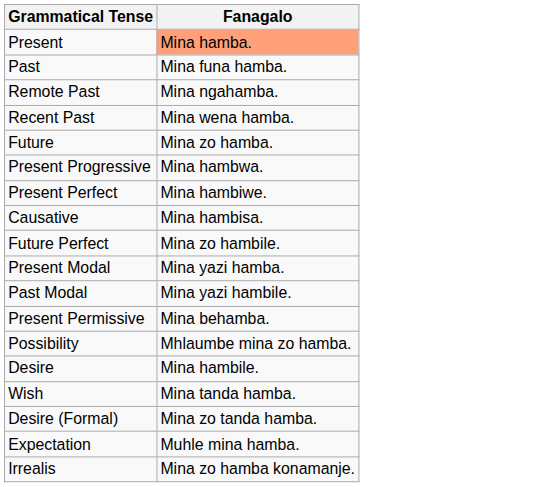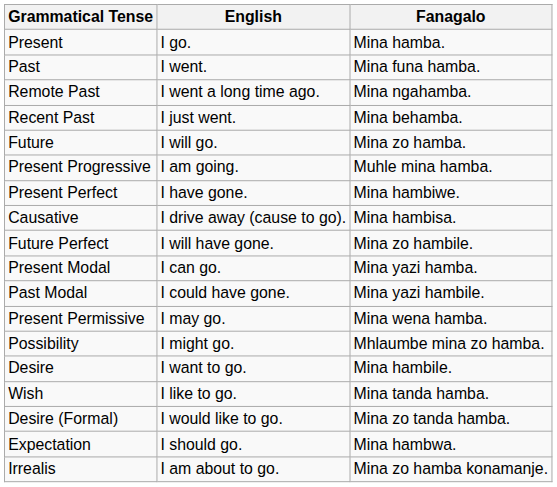 <table class="wikitable">
 <tr>
 <th><strong>Grammatical Tense</strong></th>
+<th><strong>English</strong></th>
 <th><strong>Fanagalo</strong></th>
 </tr>
 <tr>
 <td>Present</td>
-<td style="background: lightsalmon;">Mina hamba.</td>
+<td>I go.</td>
+<td>Mina hamba.</td>
 </tr>
 <tr>
 <td>Past</td>
+<td>I went.</td>
 <td>Mina funa hamba.</td>
 </tr>
 <tr>
 <td>Remote Past</td>
+<td>I went a long time ago.</td>
 <td>Mina ngahamba.</td>
 </tr>
 <tr>
 <td>Recent Past</td>
-<td>Mina wena hamba.</td>
+<td>I just went.</td>
+<td>Mina behamba.</td>
 </tr>
 <tr>
 <td>Future</td>
+<td>I will go.</td>
 <td>Mina zo hamba.</td>
 </tr>
 <tr>
 <td>Present Progressive</td>
-<td>Mina hambwa.</td>
+<td>I am going.</td>
+<td>Muhle mina hamba.</td>
 </tr>
 <tr>
 <td>Present Perfect</td>
+<td>I have gone.</td>
 <td>Mina hambiwe.</td>
 </tr>
 <tr>
 <td>Causative</td>
+<td>I drive away (cause to go).</td>
 <td>Mina hambisa.</td>
 </tr>
 <tr>
 <td>Future Perfect</td>
+<td>I will have gone.</td>
 <td>Mina zo hambile.</td>
 </tr>
 <tr>
 <td>Present Modal</td>
+<td>I can go.</td>
 <td>Mina yazi hamba.</td>
 </tr>
 <tr>
 <td>Past Modal</td>
+<td>I could have gone.</td>
 <td>Mina yazi hambile.</td>
 </tr>
 <tr>
 <td>Present Permissive</td>
-<td>Mina behamba.</td>
+<td>I may go.</td>
+<td>Mina wena hamba.</td>
 </tr>
 <tr>
 <td>Possibility</td>
+<td>I might go.</td>
 <td>Mhlaumbe mina zo hamba.</td>
 </tr>
 <tr>
 <td>Desire</td>
+<td>I want to go.</td>
 <td>Mina hambile.</td>
 </tr>
 <tr>
 <td>Wish</td>
+<td>I like to go.</td>
 <td>Mina tanda hamba.</td>
 </tr>
 <tr>
 <td>Desire (Formal)</td>
+<td>I would like to go.</td>
 <td>Mina zo tanda hamba.</td>
 </tr>
 <tr>
 <td>Expectation</td>
-<td>Muhle mina hamba.</td>
+<td>I should go.</td>
+<td>Mina hambwa.</td>
 </tr>
 <tr>
 <td>Irrealis</td>
+<td>I am about to go.</td>
 <td>Mina zo hamba konamanje.</td>
 </tr>
 </table>
